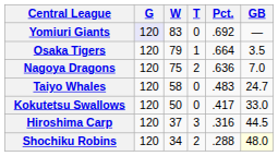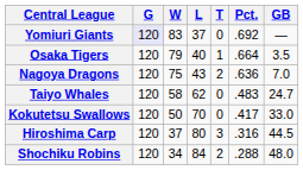 <table class="wikitable plainrowheaders" width="60%" style="text-align:center;">
 <tr>
 <th scope="col" width="35%"><a href='#'>Central League</a></th>
 <th scope="col" width="5%"><a href='#'>G</a></th>
 <th scope="col" width="5%"><a href='#'>W</a></th>
+<th scope="col" width="5%"><a href='#'>L</a></th>
 <th scope="col" width="5%"><a href='#'>T</a></th>
 <th scope="col" width="7%"><a href='#'>Pct.</a></th>
 <th scope="col" width="5%"><a href='#'>GB</a></th>
 </tr>
 <tr>
 <th scope="row" style="text-align:center;"><a href='#'>Yomiuri Giants</a></th>
 <td style="background: lavender;">120</td>
 <td>83</td>
+<td>37</td>
 <td>0</td>
 <td>.692</td>
 <td>—</td>
 </tr>
 <tr>
 <th scope="row" style="text-align:center;"><a href='#'>Osaka Tigers</a></th>
 <td>120</td>
 <td>79</td>
+<td>40</td>
 <td>1</td>
 <td>.664</td>
 <td>3.5</td>
 </tr>
 <tr>
 <th scope="row" style="text-align:center;"><a href='#'>Nagoya Dragons</a></th>
 <td>120</td>
 <td>75</td>
+<td>43</td>
 <td>2</td>
 <td>.636</td>
 <td>7.0</td>
 </tr>
 <tr>
 <th scope="row" style="text-align:center;"><a href='#'>Taiyo Whales</a></th>
 <td>120</td>
 <td>58</td>
+<td>62</td>
 <td>0</td>
 <td>.483</td>
 <td>24.7</td>
 </tr>
 <tr>
 <th scope="row" style="text-align:center;"><a href='#'>Kokutetsu Swallows</a></th>
 <td>120</td>
 <td>50</td>
+<td>70</td>
 <td>0</td>
 <td>.417</td>
 <td>33.0</td>
 </tr>
 <tr>
 <th scope="row" style="text-align:center;"><a href='#'>Hiroshima Carp</a></th>
 <td>120</td>
 <td>37</td>
+<td>80</td>
 <td>3</td>
 <td>.316</td>
 <td>44.5</td>
 </tr>
 <tr>
 <th scope="row" style="text-align:center;"><a href='#'>Shochiku Robins</a></th>
 <td>120</td>
 <td>34</td>
+<td>84</td>
 <td>2</td>
 <td>.288</td>
-<td style="background: lightyellow;">48.0</td>
+<td>48.0</td>
 </tr>
 </table>
